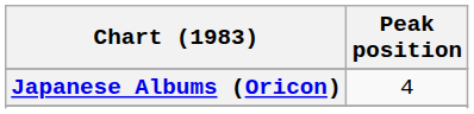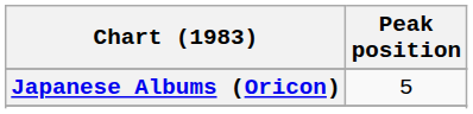 <table class="wikitable sortable plainrowheaders">
 <tr>
 <th scope="col">Chart (1983)</th>
 <th scope="col">Peak<br>position</th>
 </tr>
 <tr>
 </tr>
 <tr>
 <th scope="row"><a href='#'>Japanese Albums</a> (<a href='#'>Oricon</a>)</th>
-<td align="center">4</td>
+<td align="center">5</td>
 </tr>
 <tr>
 </tr>
 <tr>
 </tr>
 <tr>
 </tr>
 <tr>
 </tr>
 </table>
